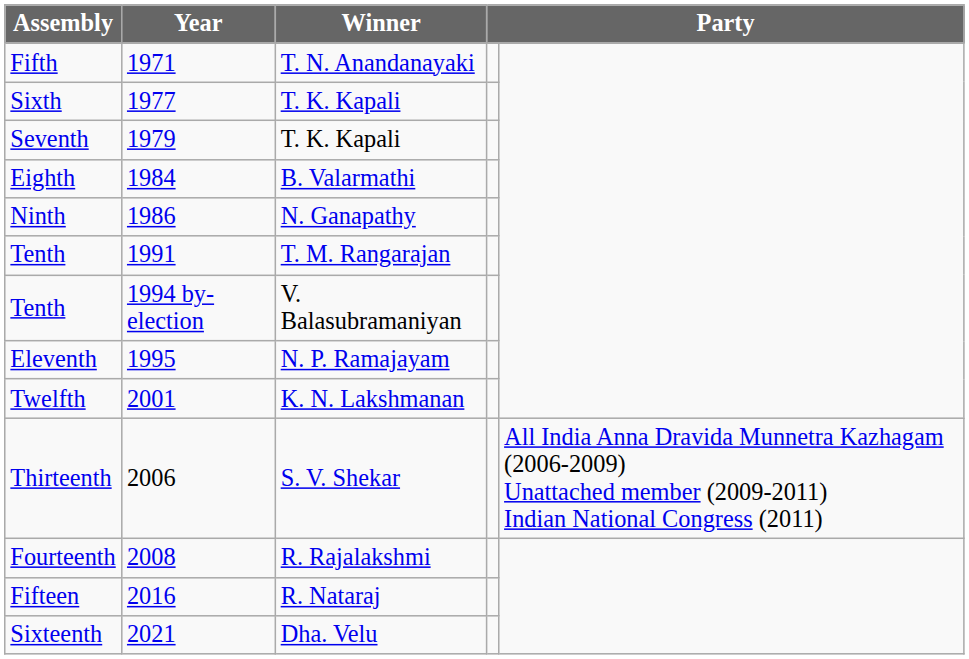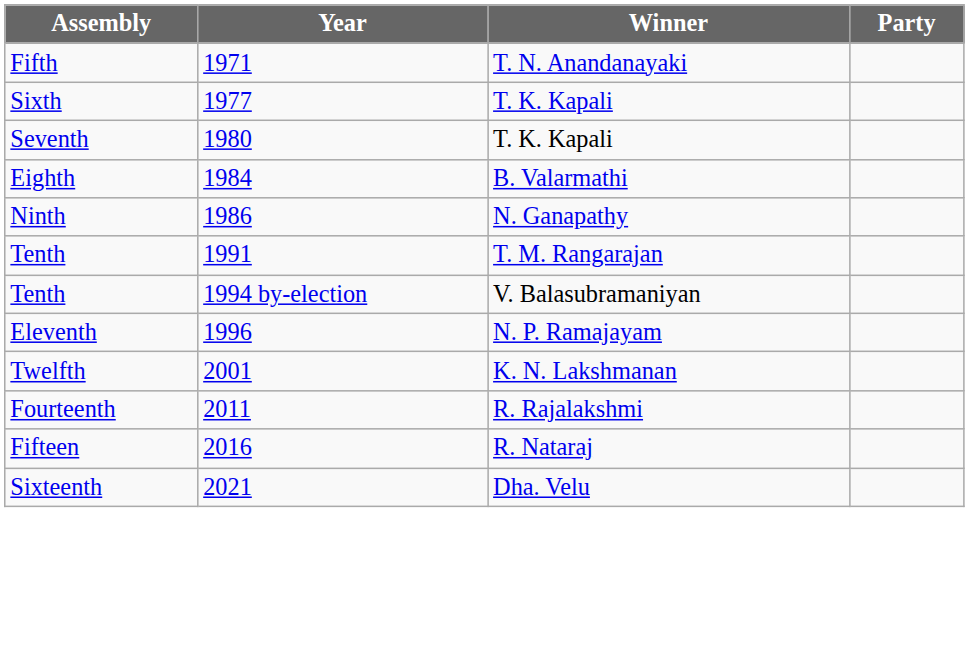 <table class="wikitable" width="50%">
 <tr>
 <th style="background-color:#666666; color:white">Assembly</th>
 <th style="background-color:#666666; color:white">Year</th>
 <th style="background-color:#666666; color:white">Winner</th>
 <th style="background-color:#666666; color:white" colspan="2">Party</th>
 </tr>
 <tr>
 <td><a href='#'>Fifth</a></td>
 <td><a href='#'>1971</a></td>
 <td><a href='#'>T. N. Anandanayaki</a></td>
 <td></td>
 </tr>
 <tr>
 <td><a href='#'>Sixth</a></td>
 <td><a href='#'>1977</a></td>
 <td><a href='#'>T. K. Kapali</a></td>
 <td></td>
 </tr>
 <tr>
 <td><a href='#'>Seventh</a></td>
-<td><a href='#'>1979</a></td>
+<td><a href='#'>1980</a></td>
 <td>T. K. Kapali</td>
 <td></td>
 </tr>
 <tr>
 <td><a href='#'>Eighth</a></td>
 <td><a href='#'>1984</a></td>
 <td><a href='#'>B. Valarmathi</a></td>
 <td></td>
 </tr>
 <tr>
 <td><a href='#'>Ninth</a></td>
 <td><a href='#'>1986</a></td>
 <td><a href='#'>N. Ganapathy</a></td>
 <td></td>
 </tr>
 <tr>
 <td><a href='#'>Tenth</a></td>
 <td><a href='#'>1991</a></td>
 <td><a href='#'>T. M. Rangarajan</a></td>
 <td></td>
 </tr>
 <tr>
 <td><a href='#'>Tenth</a></td>
 <td><a href='#'>1994 by-election</a></td>
 <td>V. Balasubramaniyan</td>
 <td></td>
 </tr>
 <tr>
 <td><a href='#'>Eleventh</a></td>
-<td><a href='#'>1995</a></td>
+<td><a href='#'>1996</a></td>
 <td><a href='#'>N. P. Ramajayam</a></td>
 <td></td>
 </tr>
 <tr>
 <td><a href='#'>Twelfth</a></td>
 <td><a href='#'>2001</a></td>
 <td><a href='#'>K. N. Lakshmanan</a></td>
 <td></td>
 </tr>
 <tr>
-<td><a href='#'>Thirteenth</a></td>
-<td>2006</td>
-<td><a href='#'>S. V. Shekar</a></td>
-<td></td>
-<td><a href='#'>All India Anna Dravida Munnetra Kazhagam</a> (2006-2009)<br><a href='#'>Unattached member</a> (2009-2011)<br> <a href='#'>Indian National Congress</a> (2011)</td>
-</tr>
-<tr>
 <td><a href='#'>Fourteenth</a></td>
-<td><a href='#'>2008</a></td>
+<td><a href='#'>2011</a></td>
 <td><a href='#'>R. Rajalakshmi</a></td>
 <td></td>
 </tr>
 <tr>
 <td><a href='#'>Fifteen</a></td>
 <td><a href='#'>2016</a></td>
 <td><a href='#'>R. Nataraj</a></td>
 <td></td>
 </tr>
 <tr>
 <td><a href='#'>Sixteenth</a></td>
 <td><a href='#'>2021</a></td>
 <td><a href='#'>Dha. Velu</a></td>
 <td></td>
 </tr>
 </table>
